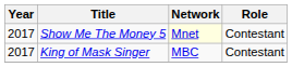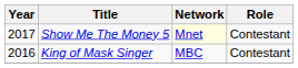 <table class="wikitable">
 <tr>
 <th>Year</th>
 <th>Title</th>
 <th>Network</th>
 <th>Role</th>
 </tr>
 <tr>
 <td>2017</td>
 <td><em><a href='#'>Show Me The Money 5</a></em></td>
 <td style="background: lightyellow;"><a href='#'>Mnet</a></td>
 <td>Contestant</td>
 </tr>
 <tr>
-<td>2017</td>
+<td>2016</td>
 <td><em><a href='#'>King of Mask Singer</a></em></td>
 <td><a href='#'>MBC</a></td>
 <td>Contestant</td>
 </tr>
 <tr>
 </tr>
 </table>
